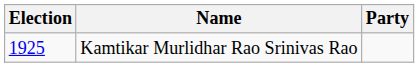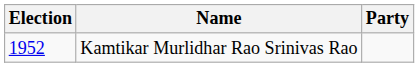 <table class="wikitable sortable">
 <tr>
 <th>Election</th>
 <th>Name</th>
 <th colspan=2>Party</th>
 </tr>
 <tr>
-<td><a href='#'>1925</a></td>
+<td><a href='#'>1952</a></td>
 <td>Kamtikar Murlidhar Rao Srinivas Rao</td>
 <td></td>
 </tr>
 </table>
